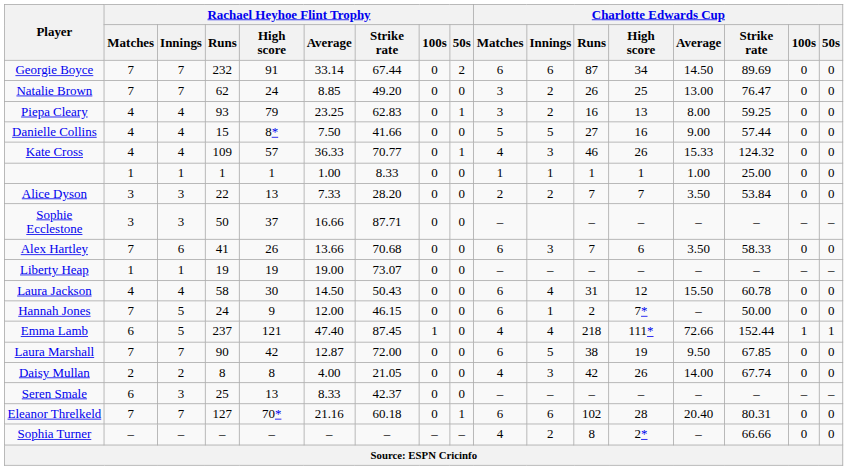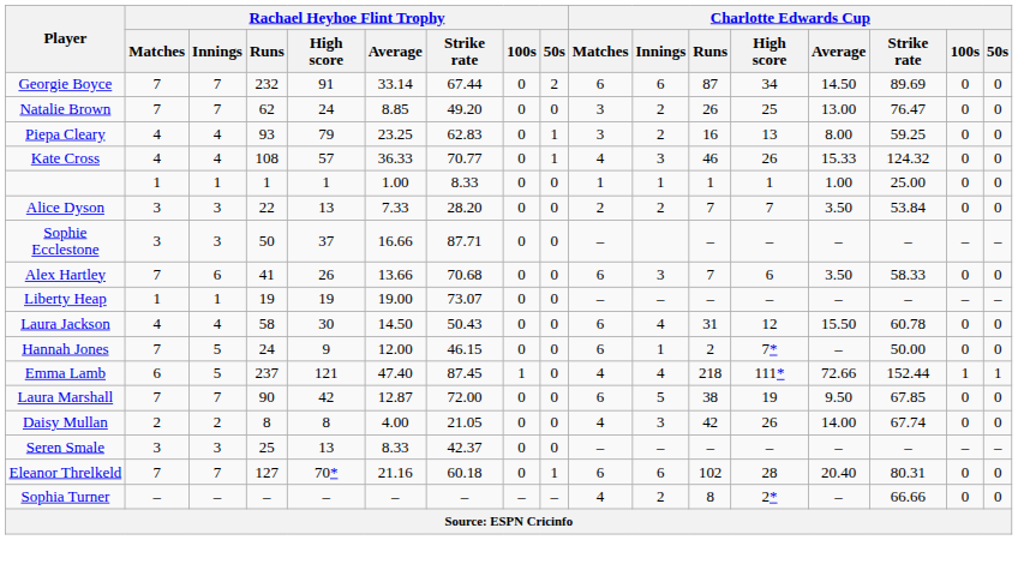 <table class="wikitable" style="text-align:center; width:82%;">
 <tr>
 <th rowspan=2>Player</th>
 <th colspan=8><a href='#'>Rachael Heyhoe Flint Trophy</a></th>
 <th colspan=8><a href='#'>Charlotte Edwards Cup</a></th>
 </tr>
 <tr>
 <th>Matches</th>
 <th>Innings</th>
 <th>Runs</th>
 <th>High score</th>
 <th>Average</th>
 <th>Strike rate</th>
 <th>100s</th>
 <th>50s</th>
 <th>Matches</th>
 <th>Innings</th>
 <th>Runs</th>
 <th>High score</th>
 <th>Average</th>
 <th>Strike rate</th>
 <th>100s</th>
 <th>50s</th>
 </tr>
 <tr>
 <td><a href='#'>Georgie Boyce</a></td>
 <td>7</td>
 <td>7</td>
 <td>232</td>
 <td>91</td>
 <td>33.14</td>
 <td>67.44</td>
 <td>0</td>
 <td>2</td>
 <td>6</td>
 <td>6</td>
 <td>87</td>
 <td>34</td>
 <td>14.50</td>
 <td>89.69</td>
 <td>0</td>
 <td>0</td>
 </tr>
 <tr>
 <td><a href='#'>Natalie Brown</a></td>
 <td>7</td>
 <td>7</td>
 <td>62</td>
 <td>24</td>
 <td>8.85</td>
 <td>49.20</td>
 <td>0</td>
 <td>0</td>
 <td>3</td>
 <td>2</td>
 <td>26</td>
 <td>25</td>
 <td>13.00</td>
 <td>76.47</td>
 <td>0</td>
 <td>0</td>
 </tr>
 <tr>
 <td><a href='#'>Piepa Cleary</a></td>
 <td>4</td>
 <td>4</td>
 <td>93</td>
 <td>79</td>
 <td>23.25</td>
 <td>62.83</td>
 <td>0</td>
 <td>1</td>
 <td>3</td>
 <td>2</td>
 <td>16</td>
 <td>13</td>
 <td>8.00</td>
 <td>59.25</td>
 <td>0</td>
 <td>0</td>
 </tr>
 <tr>
-<td><a href='#'>Danielle Collins</a></td>
-<td>4</td>
-<td>4</td>
-<td>15</td>
-<td>8<a href='#'>*</a></td>
-<td>7.50</td>
-<td>41.66</td>
-<td>0</td>
-<td>0</td>
-<td>5</td>
-<td>5</td>
-<td>27</td>
-<td>16</td>
-<td>9.00</td>
-<td>57.44</td>
-<td>0</td>
-<td>0</td>
-</tr>
-<tr>
 <td><a href='#'>Kate Cross</a></td>
 <td>4</td>
 <td>4</td>
-<td>109</td>
+<td>108</td>
 <td>57</td>
 <td>36.33</td>
 <td>70.77</td>
 <td>0</td>
 <td>1</td>
 <td>4</td>
 <td>3</td>
 <td>46</td>
 <td>26</td>
 <td>15.33</td>
 <td>124.32</td>
 <td>0</td>
 <td>0</td>
 </tr>
 <tr>
 <td></td>
 <td>1</td>
 <td>1</td>
 <td>1</td>
 <td>1</td>
 <td>1.00</td>
 <td>8.33</td>
 <td>0</td>
 <td>0</td>
 <td>1</td>
 <td>1</td>
 <td>1</td>
 <td>1</td>
 <td>1.00</td>
 <td>25.00</td>
 <td>0</td>
 <td>0</td>
 </tr>
 <tr>
 <td><a href='#'>Alice Dyson</a></td>
 <td>3</td>
 <td>3</td>
 <td>22</td>
 <td>13</td>
 <td>7.33</td>
 <td>28.20</td>
 <td>0</td>
 <td>0</td>
 <td>2</td>
 <td>2</td>
 <td>7</td>
 <td>7</td>
 <td>3.50</td>
 <td>53.84</td>
 <td>0</td>
 <td>0</td>
 </tr>
 <tr>
 <td><a href='#'>Sophie Ecclestone</a></td>
 <td>3</td>
 <td>3</td>
 <td>50</td>
 <td>37</td>
 <td>16.66</td>
 <td>87.71</td>
 <td>0</td>
 <td>0</td>
 <td>–</td>
 <td></td>
 <td>–</td>
 <td>–</td>
 <td>–</td>
 <td>–</td>
 <td>–</td>
 <td>–</td>
 </tr>
 <tr>
 <td><a href='#'>Alex Hartley</a></td>
 <td>7</td>
 <td>6</td>
 <td>41</td>
 <td>26</td>
 <td>13.66</td>
 <td>70.68</td>
 <td>0</td>
 <td>0</td>
 <td>6</td>
 <td>3</td>
 <td>7</td>
 <td>6</td>
 <td>3.50</td>
 <td>58.33</td>
 <td>0</td>
 <td>0</td>
 </tr>
 <tr>
 <td><a href='#'>Liberty Heap</a></td>
 <td>1</td>
 <td>1</td>
 <td>19</td>
 <td>19</td>
 <td>19.00</td>
 <td>73.07</td>
 <td>0</td>
 <td>0</td>
 <td>–</td>
 <td>–</td>
 <td>–</td>
 <td>–</td>
 <td>–</td>
 <td>–</td>
 <td>–</td>
 <td>–</td>
 </tr>
 <tr>
 <td><a href='#'>Laura Jackson</a></td>
 <td>4</td>
 <td>4</td>
 <td>58</td>
 <td>30</td>
 <td>14.50</td>
 <td>50.43</td>
 <td>0</td>
 <td>0</td>
 <td>6</td>
 <td>4</td>
 <td>31</td>
 <td>12</td>
 <td>15.50</td>
 <td>60.78</td>
 <td>0</td>
 <td>0</td>
 </tr>
 <tr>
 <td><a href='#'>Hannah Jones</a></td>
 <td>7</td>
 <td>5</td>
 <td>24</td>
 <td>9</td>
 <td>12.00</td>
 <td>46.15</td>
 <td>0</td>
 <td>0</td>
 <td>6</td>
 <td>1</td>
 <td>2</td>
 <td>7<a href='#'>*</a></td>
 <td>–</td>
 <td>50.00</td>
 <td>0</td>
 <td>0</td>
 </tr>
 <tr>
 <td><a href='#'>Emma Lamb</a></td>
 <td>6</td>
 <td>5</td>
 <td>237</td>
 <td>121</td>
 <td>47.40</td>
 <td>87.45</td>
 <td>1</td>
 <td>0</td>
 <td>4</td>
 <td>4</td>
 <td>218</td>
 <td>111<a href='#'>*</a></td>
 <td>72.66</td>
 <td>152.44</td>
 <td>1</td>
 <td>1</td>
 </tr>
 <tr>
 <td><a href='#'>Laura Marshall</a></td>
 <td>7</td>
 <td>7</td>
 <td>90</td>
 <td>42</td>
 <td>12.87</td>
 <td>72.00</td>
 <td>0</td>
 <td>0</td>
 <td>6</td>
 <td>5</td>
 <td>38</td>
 <td>19</td>
 <td>9.50</td>
 <td>67.85</td>
 <td>0</td>
 <td>0</td>
 </tr>
 <tr>
 <td><a href='#'>Daisy Mullan</a></td>
 <td>2</td>
 <td>2</td>
 <td>8</td>
 <td>8</td>
 <td>4.00</td>
 <td>21.05</td>
 <td>0</td>
 <td>0</td>
 <td>4</td>
 <td>3</td>
 <td>42</td>
 <td>26</td>
 <td>14.00</td>
 <td>67.74</td>
 <td>0</td>
 <td>0</td>
 </tr>
 <tr>
 <td><a href='#'>Seren Smale</a></td>
-<td>6</td>
+<td>3</td>
 <td>3</td>
 <td>25</td>
 <td>13</td>
 <td>8.33</td>
 <td>42.37</td>
 <td>0</td>
 <td>0</td>
 <td>–</td>
 <td>–</td>
 <td>–</td>
 <td>–</td>
 <td>–</td>
 <td>–</td>
 <td>–</td>
 <td>–</td>
 </tr>
 <tr>
 <td><a href='#'>Eleanor Threlkeld</a></td>
 <td>7</td>
 <td>7</td>
 <td>127</td>
 <td>70<a href='#'>*</a></td>
 <td>21.16</td>
 <td>60.18</td>
 <td>0</td>
 <td>1</td>
 <td>6</td>
 <td>6</td>
 <td>102</td>
 <td>28</td>
 <td>20.40</td>
 <td>80.31</td>
 <td>0</td>
 <td>0</td>
 </tr>
 <tr>
 <td><a href='#'>Sophia Turner</a></td>
 <td>–</td>
 <td>–</td>
 <td>–</td>
 <td>–</td>
 <td>–</td>
 <td>–</td>
 <td>–</td>
 <td>–</td>
 <td>4</td>
 <td>2</td>
 <td>8</td>
 <td>2<a href='#'>*</a></td>
 <td>–</td>
 <td>66.66</td>
 <td>0</td>
 <td>0</td>
 </tr>
 <tr>
 <th colspan="17"><small>Source: ESPN Cricinfo</small></th>
 </tr>
 </table>
